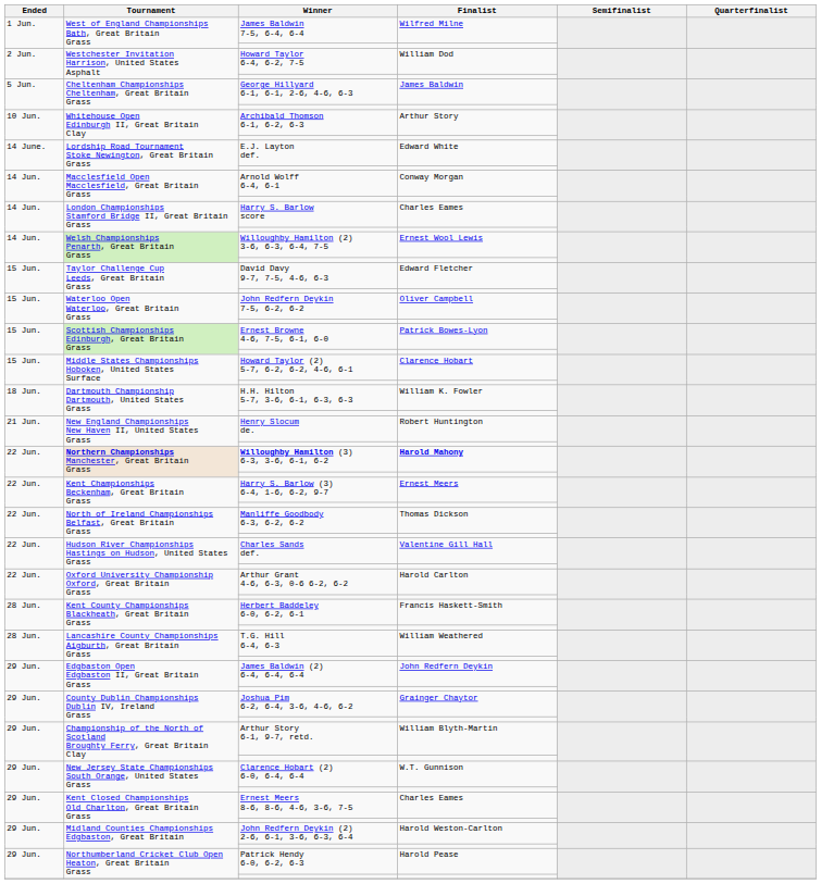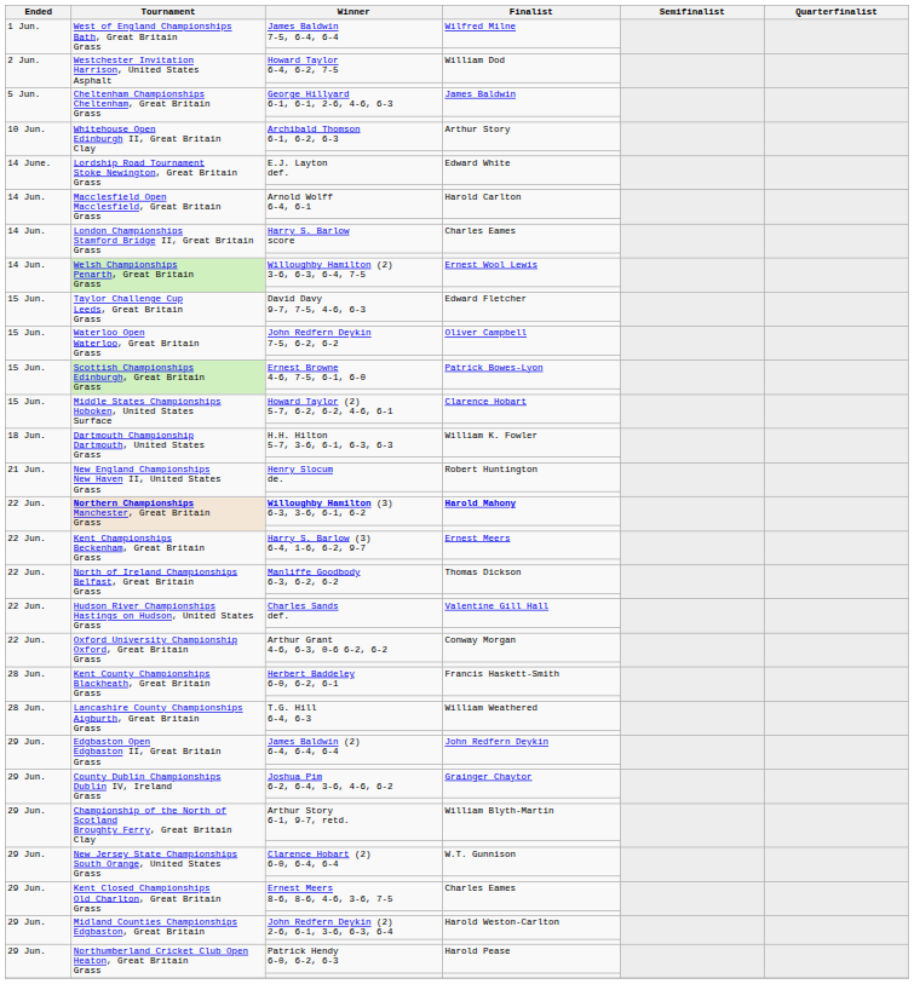 <table class="wikitable" style="font-size:85%;">
 <tr>
 <th width="75">Ended</th>
 <th width="230">Tournament</th>
 <th width="210">Winner</th>
 <th width="210">Finalist</th>
 <th width="170">Semifinalist</th>
 <th width="170">Quarterfinalist</th>
 </tr>
 <tr valign=top>
 <td rowspan=2>1 Jun.</td>
 <td rowspan="2"><a href='#'>West of England Championships</a><br><a href='#'>Bath</a>, Great Britain<br>Grass</td>
 <td> <a href='#'> James Baldwin</a><br>7-5, 6-4, 6-4</td>
 <td> <a href='#'>Wilfred Milne</a></td>
 <td style="background:#ededed;" rowspan=2></td>
 <td style="background:#ededed;" rowspan=2></td>
 </tr>
 <tr valign=top>
 <td></td>
 <td></td>
 </tr>
 <tr valign=top>
 <td rowspan=2>2 Jun.</td>
 <td rowspan=2><a href='#'>Westchester Invitation</a><br><a href='#'>Harrison</a>, United States<br>Asphalt</td>
 <td> <a href='#'>Howard Taylor</a><br>6-4, 6-2, 7-5</td>
 <td> William Dod</td>
 <td style="background:#ededed;" rowspan=2></td>
 <td style="background:#ededed;" rowspan=2></td>
 </tr>
 <tr valign=top>
 <td></td>
 <td></td>
 </tr>
 <tr valign=top>
 <td rowspan=2>5 Jun.</td>
 <td rowspan=2><a href='#'>Cheltenham Championships</a><br><a href='#'>Cheltenham</a>, Great Britain<br>Grass</td>
 <td> <a href='#'>George Hillyard</a><br>6-1, 6-1, 2-6, 4-6, 6-3</td>
 <td> <a href='#'>James Baldwin</a></td>
 <td style="background:#ededed;" rowspan=2></td>
 <td style="background:#ededed;" rowspan=2></td>
 </tr>
 <tr valign=top>
 <td></td>
 <td></td>
 </tr>
 <tr valign=top>
 <td rowspan=2>10 Jun.</td>
 <td rowspan=2><a href='#'>Whitehouse Open</a><br><a href='#'>Edinburgh</a> II, Great Britain<br>Clay</td>
 <td><a href='#'>Archibald Thomson</a><br>6-1, 6-2, 6-3</td>
 <td> Arthur Story</td>
 <td style="background:#ededed;" rowspan=2></td>
 <td style="background:#ededed;" rowspan=2></td>
 </tr>
 <tr valign=top>
 <td></td>
 <td></td>
 </tr>
 <tr valign=top>
 <td rowspan=2>14 June.</td>
 <td rowspan=2><a href='#'>Lordship Road Tournament</a><br><a href='#'>Stoke Newington</a>, Great Britain<br>Grass</td>
 <td> E.J. Layton<br>def.</td>
 <td> Edward White</td>
 <td style="background:#ededed;" rowspan=2></td>
 <td style="background:#ededed;" rowspan=2></td>
 </tr>
 <tr valign=top>
 <td></td>
 <td></td>
 </tr>
 <tr valign=top>
 <td rowspan=2>14 Jun.</td>
 <td rowspan=2><a href='#'>Macclesfield Open</a><br><a href='#'>Macclesfield</a>, Great Britain<br>Grass</td>
 <td> Arnold Wolff<br>6-4, 6-1</td>
-<td> Conway Morgan</td>
+<td> Harold Carlton</td>
 <td style="background:#ededed;" rowspan=2></td>
 <td style="background:#ededed;" rowspan=2></td>
 </tr>
 <tr valign=top>
 <td></td>
 <td></td>
 </tr>
 <tr valign=top>
 <td rowspan=2>14 Jun.</td>
 <td rowspan=2><a href='#'>London Championships</a><br><a href='#'>Stamford Bridge</a> II, Great Britain<br>Grass</td>
 <td> <a href='#'>Harry S. Barlow</a><br>score</td>
 <td> Charles Eames</td>
 <td style="background:#ededed;" rowspan=2></td>
 <td style="background:#ededed;" rowspan=2></td>
 </tr>
 <tr valign=top>
 <td></td>
 <td></td>
 </tr>
 <tr valign=top>
 <td rowspan=2>14 Jun.</td>
 <td style="background:#d0f0c0" rowspan=2><a href='#'>Welsh Championships</a><br><a href='#'>Penarth</a>, Great Britain<br>Grass</td>
 <td> <a href='#'>Willoughby Hamilton</a> (2)<br>3-6, 6-3, 6-4, 7-5</td>
 <td> <a href='#'>Ernest Wool Lewis</a></td>
 <td style="background:#ededed;" rowspan=2></td>
 <td style="background:#ededed;" rowspan=2></td>
 </tr>
 <tr valign=top>
 <td></td>
 <td></td>
 </tr>
 <tr valign=top>
 <td rowspan=2>15 Jun.</td>
 <td rowspan=2><a href='#'>Taylor Challenge Cup</a><br><a href='#'>Leeds</a>, Great Britain<br>Grass</td>
 <td>  David Davy <br>9-7, 7-5, 4-6, 6-3</td>
 <td> Edward Fletcher</td>
 <td style="background:#ededed;" rowspan=2></td>
 <td style="background:#ededed;" rowspan=2></td>
 </tr>
 <tr valign=top>
 <td></td>
 <td></td>
 </tr>
 <tr valign=top>
 <td rowspan=2>15 Jun.</td>
 <td rowspan=2><a href='#'>Waterloo Open</a> <br><a href='#'>Waterloo</a>, Great Britain<br>Grass</td>
 <td> <a href='#'>John Redfern Deykin</a><br>7-5, 6-2, 6-2</td>
 <td> <a href='#'>Oliver Campbell</a></td>
 <td style="background:#ededed;" rowspan=2></td>
 <td style="background:#ededed;" rowspan=2></td>
 </tr>
 <tr valign=top>
 <td></td>
 <td></td>
 </tr>
 <tr valign=top>
 <td rowspan=2>15 Jun.</td>
 <td style="background:#d0f0c0" rowspan=2><a href='#'>Scottish Championships</a><br><a href='#'>Edinburgh</a>, Great Britain<br>Grass</td>
 <td> <a href='#'>Ernest Browne</a><br>4-6, 7-5, 6-1, 6-0</td>
 <td> <a href='#'>Patrick Bowes-Lyon</a></td>
 <td style="background:#ededed;" rowspan=2></td>
 <td style="background:#ededed;" rowspan=2></td>
 </tr>
 <tr valign=top>
 <td></td>
 <td></td>
 </tr>
 <tr valign=top>
 <td rowspan=2>15 Jun.</td>
 <td rowspan=2><a href='#'>Middle States Championships</a> <br><a href='#'>Hoboken</a>, United States<br>Surface</td>
 <td> <a href='#'>Howard Taylor</a> (2)<br>5-7, 6-2, 6-2, 4-6, 6-1</td>
 <td> <a href='#'>Clarence Hobart</a></td>
 <td style="background:#ededed;" rowspan=2></td>
 <td style="background:#ededed;" rowspan=2></td>
 </tr>
 <tr valign=top>
 <td></td>
 <td></td>
 </tr>
 <tr valign=top>
 <td rowspan=2>18 Jun.</td>
 <td rowspan="2"><a href='#'>Dartmouth Championship</a><br><a href='#'>Dartmouth</a>, United States<br>Grass</td>
 <td> H.H. Hilton<br>5-7, 3-6, 6-1, 6-3, 6-3</td>
 <td> William K. Fowler</td>
 <td style="background:#ededed;" rowspan=2></td>
 <td style="background:#ededed;" rowspan=2></td>
 </tr>
 <tr valign=top>
 <td></td>
 <td></td>
 </tr>
 <tr valign=top>
 <td rowspan=2>21 Jun.</td>
 <td rowspan="2"><a href='#'>New England Championships</a><br><a href='#'>New Haven</a> II, United States<br>Grass</td>
 <td> <a href='#'>Henry Slocum</a><br>de.</td>
 <td> Robert Huntington</td>
 <td style="background:#ededed;" rowspan=2></td>
 <td style="background:#ededed;" rowspan=2></td>
 </tr>
 <tr valign=top>
 <td></td>
 <td></td>
 </tr>
 <tr valign=top>
 <td rowspan=2>22 Jun.</td>
 <td rowspan="2" style="background:#f3e6d7;"><strong><a href='#'>Northern Championships</a></strong><br><a href='#'>Manchester</a>, Great Britain<br>Grass</td>
 <td> <strong><a href='#'>Willoughby Hamilton</a></strong> (3)<br>6-3, 3-6, 6-1, 6-2</td>
 <td>  <strong><a href='#'>Harold Mahony</a></strong></td>
 <td style="background:#ededed;" rowspan=2></td>
 <td style="background:#ededed;" rowspan=2></td>
 </tr>
 <tr valign=top>
 <td></td>
 <td></td>
 </tr>
 <tr valign=top>
 <td rowspan=2>22 Jun.</td>
 <td rowspan=2><a href='#'>Kent Championships</a><br><a href='#'>Beckenham</a>, Great Britain<br>Grass</td>
 <td> <a href='#'>Harry S. Barlow</a> (3)<br>6-4, 1-6, 6-2, 9-7</td>
 <td> <a href='#'>Ernest Meers</a></td>
 <td style="background:#ededed;" rowspan=2></td>
 <td style="background:#ededed;" rowspan=2></td>
 </tr>
 <tr valign=top>
 <td></td>
 <td></td>
 </tr>
 <tr valign=top>
 <td rowspan=2>22 Jun.</td>
 <td rowspan=2><a href='#'>North of Ireland Championships</a><br><a href='#'>Belfast</a>, Great Britain<br>Grass</td>
 <td> <a href='#'>Manliffe Goodbody</a><br>6-3, 6-2, 6-2</td>
 <td> Thomas Dickson</td>
 <td style="background:#ededed;" rowspan=2></td>
 <td style="background:#ededed;" rowspan=2></td>
 </tr>
 <tr valign=top>
 <td></td>
 <td></td>
 </tr>
 <tr valign=top>
 <td rowspan=2>22 Jun.</td>
 <td rowspan=2><a href='#'>Hudson River Championships</a><br><a href='#'>Hastings on Hudson</a>, United States<br>Grass</td>
 <td> <a href='#'>Charles Sands</a><br>def.</td>
 <td> <a href='#'>Valentine Gill Hall</a></td>
 <td style="background:#ededed;" rowspan=2></td>
 <td style="background:#ededed;" rowspan=2></td>
 </tr>
 <tr valign=top>
 <td></td>
 <td></td>
 </tr>
 <tr valign=top>
 <td rowspan=2>22 Jun.</td>
 <td rowspan=2><a href='#'>Oxford University Championship</a><br><a href='#'>Oxford</a>, Great Britain<br>Grass</td>
 <td> Arthur Grant <br>4-6, 6-3, 0-6 6-2, 6-2</td>
-<td> Harold Carlton</td>
+<td> Conway Morgan</td>
 <td style="background:#ededed;" rowspan=2></td>
 <td style="background:#ededed;" rowspan=2></td>
 </tr>
 <tr valign=top>
 <td></td>
 <td></td>
 </tr>
 <tr valign=top>
 <td rowspan=2>28 Jun.</td>
 <td rowspan=2><a href='#'>Kent County Championships</a><br><a href='#'>Blackheath</a>, Great Britain<br>Grass</td>
 <td> <a href='#'>Herbert Baddeley</a><br>6-0, 6-2, 6-1</td>
 <td> Francis Haskett-Smith</td>
 <td style="background:#ededed;" rowspan=2></td>
 <td style="background:#ededed;" rowspan=2></td>
 </tr>
 <tr valign=top>
 <td></td>
 <td></td>
 </tr>
 <tr valign=top>
 <td rowspan=2>28 Jun.</td>
 <td rowspan=2><a href='#'>Lancashire County Championships</a><br><a href='#'>Aigburth</a>, Great Britain<br>Grass</td>
 <td> T.G. Hill<br>6-4, 6-3</td>
 <td> William Weathered</td>
 <td style="background:#ededed;" rowspan=2></td>
 <td style="background:#ededed;" rowspan=2></td>
 </tr>
 <tr valign=top>
 <td></td>
 <td></td>
 </tr>
 <tr valign=top>
 <td rowspan=2>29 Jun.</td>
 <td rowspan=2><a href='#'>Edgbaston Open</a><br><a href='#'>Edgbaston</a> II, Great Britain<br>Grass</td>
 <td> <a href='#'>James Baldwin</a> (2)<br>6-4, 6-4, 6-4</td>
 <td> <a href='#'>John Redfern Deykin</a></td>
 <td style="background:#ededed;" rowspan=2></td>
 <td style="background:#ededed;" rowspan=2></td>
 </tr>
 <tr valign=top>
 <td></td>
 <td></td>
 </tr>
 <tr valign=top>
 <td rowspan=2>29 Jun.</td>
 <td rowspan=2><a href='#'>County Dublin  Championships</a><br><a href='#'>Dublin</a> IV, Ireland<br>Grass</td>
 <td> <a href='#'>Joshua Pim</a><br>6-2, 6-4, 3-6, 4-6, 6-2</td>
 <td> <a href='#'>Grainger Chaytor</a></td>
 <td style="background:#ededed;" rowspan=2></td>
 <td style="background:#ededed;" rowspan=2></td>
 </tr>
 <tr valign=top>
 <td></td>
 <td></td>
 </tr>
 <tr valign=top>
 <td rowspan=2>29 Jun.</td>
 <td rowspan=2><a href='#'>Championship of the North of Scotland</a><br><a href='#'>Broughty Ferry</a>, Great Britain<br>Clay</td>
 <td> Arthur Story <br>6-1, 9-7, retd.</td>
 <td> William Blyth-Martin</td>
 <td style="background:#ededed;" rowspan=2></td>
 <td style="background:#ededed;" rowspan=2></td>
 </tr>
 <tr valign=top>
 <td></td>
 <td></td>
 </tr>
 <tr valign=top>
 <td rowspan=2>29 Jun.</td>
 <td rowspan=2><a href='#'>New Jersey State Championships</a><br><a href='#'>South Orange</a>, United States<br>Grass</td>
 <td> <a href='#'>Clarence Hobart</a> (2)<br>6-0, 6-4, 6-4</td>
 <td> W.T. Gunnison</td>
 <td style="background:#ededed;" rowspan=2></td>
 <td style="background:#ededed;" rowspan=2></td>
 </tr>
 <tr valign=top>
 <td></td>
 <td></td>
 </tr>
 <tr valign=top>
 <td rowspan=2>29 Jun.</td>
 <td rowspan=2><a href='#'>Kent Closed Championships</a><br><a href='#'>Old Charlton</a>, Great Britain<br>Grass</td>
 <td> <a href='#'>Ernest Meers</a> <br>8-6, 8-6, 4-6, 3-6, 7-5</td>
 <td> Charles Eames</td>
 <td style="background:#ededed;" rowspan=2></td>
 <td style="background:#ededed;" rowspan=2></td>
 </tr>
 <tr valign=top>
 <td></td>
 <td></td>
 </tr>
 <tr valign=top>
 <td rowspan=2>29 Jun.</td>
 <td rowspan=2><a href='#'>Midland Counties Championships</a><br><a href='#'>Edgbaston</a>, Great Britain<br></td>
 <td> <a href='#'>John Redfern Deykin</a> (2)<br>2-6, 6-1, 3-6, 6-3, 6-4</td>
 <td>   Harold Weston-Carlton</td>
 <td style="background:#ededed;" rowspan=2></td>
 <td style="background:#ededed;" rowspan=2></td>
 </tr>
 <tr valign=top>
 <td></td>
 <td></td>
 </tr>
 <tr valign=top>
 <td rowspan=2>29 Jun.</td>
 <td rowspan=2><a href='#'>Northumberland Cricket Club Open</a><br><a href='#'>Heaton</a>, Great Britain<br>Grass</td>
 <td> Patrick Hendy<br>6-0, 6-2, 6-3</td>
 <td> Harold Pease</td>
 <td style="background:#ededed;" rowspan=2></td>
 <td style="background:#ededed;" rowspan=2></td>
 </tr>
 <tr valign=top>
 <td></td>
 <td></td>
 </tr>
 <tr valign=top>
 </tr>
 </table>
